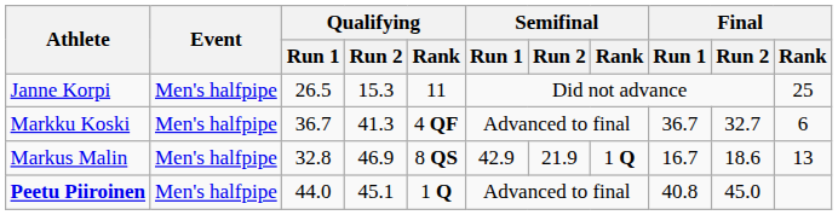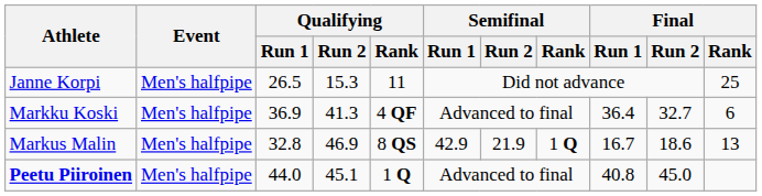 <table class="wikitable" style="font-size:90%">
 <tr>
 <th rowspan="2">Athlete</th>
 <th rowspan="2">Event</th>
 <th colspan="3">Qualifying</th>
 <th colspan="3">Semifinal</th>
 <th colspan="3">Final</th>
 </tr>
 <tr>
 <th>Run 1</th>
 <th>Run 2</th>
 <th>Rank</th>
 <th>Run 1</th>
 <th>Run 2</th>
 <th>Rank</th>
 <th>Run 1</th>
 <th>Run 2</th>
 <th>Rank</th>
 </tr>
 <tr align=center>
 <td align=left><a href='#'>Janne Korpi</a></td>
 <td align=left><a href='#'>Men's halfpipe</a></td>
 <td>26.5</td>
 <td>15.3</td>
 <td>11</td>
 <td colspan=5>Did not advance</td>
 <td>25</td>
 </tr>
 <tr align=center>
 <td align=left><a href='#'>Markku Koski</a></td>
 <td align=left><a href='#'>Men's halfpipe</a></td>
-<td>36.7</td>
+<td>36.9</td>
 <td>41.3</td>
 <td>4 <strong>QF</strong></td>
 <td colspan=3>Advanced to final</td>
-<td>36.7</td>
+<td>36.4</td>
 <td>32.7</td>
 <td>6</td>
 </tr>
 <tr align=center>
 <td align=left><a href='#'>Markus Malin</a></td>
 <td align=left><a href='#'>Men's halfpipe</a></td>
 <td>32.8</td>
 <td>46.9</td>
 <td>8 <strong>QS</strong></td>
 <td>42.9</td>
 <td>21.9</td>
 <td>1 <strong>Q</strong></td>
 <td>16.7</td>
 <td>18.6</td>
 <td>13</td>
 </tr>
 <tr align=center>
 <td align=left><strong><a href='#'>Peetu Piiroinen</a></strong></td>
 <td align=left><a href='#'>Men's halfpipe</a></td>
 <td>44.0</td>
 <td>45.1</td>
 <td>1 <strong>Q</strong></td>
 <td colspan=3>Advanced to final</td>
 <td>40.8</td>
 <td>45.0</td>
 <td></td>
 </tr>
 </table>
